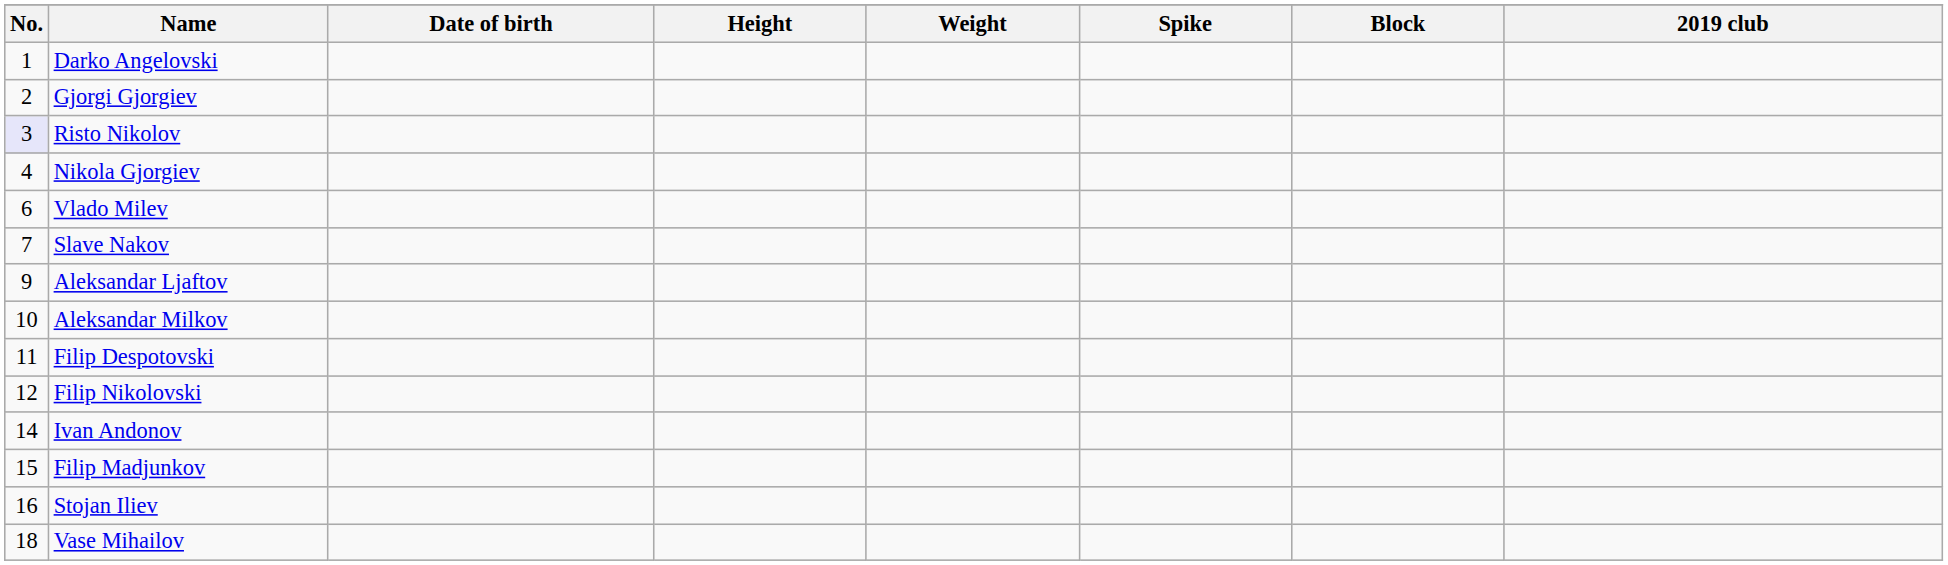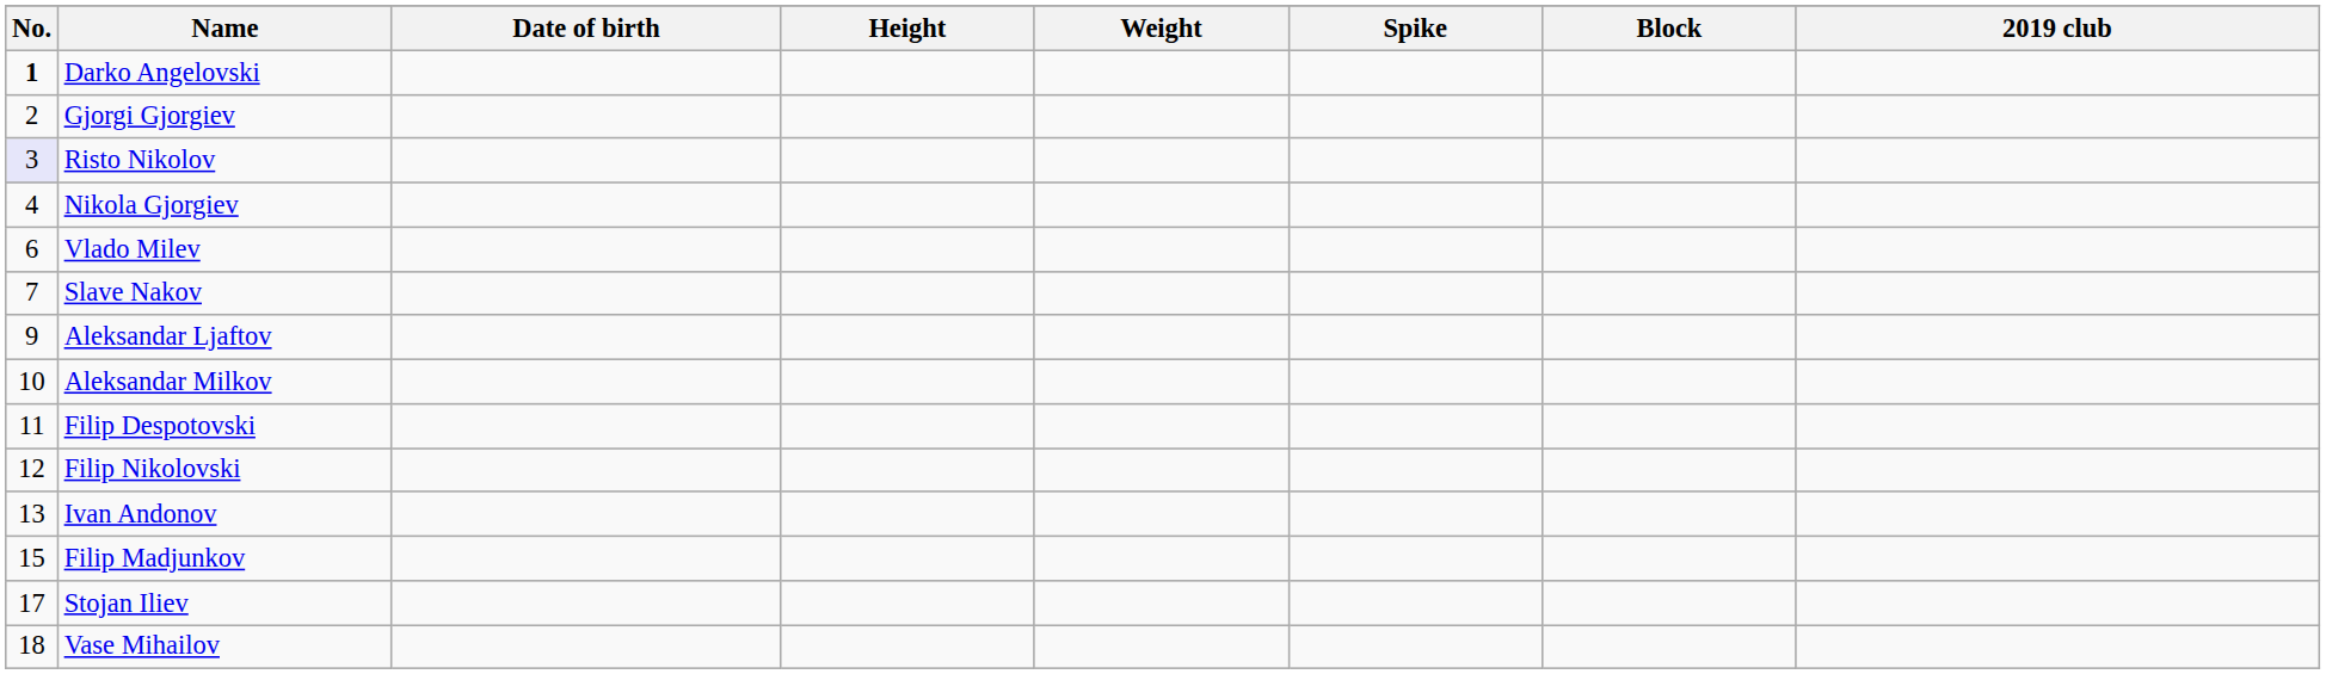 <table class="wikitable sortable" style="font-size:90%; text-align:center;">
 <tr>
 </tr>
 <tr>
 <th>No.</th>
 <th style="width:12em">Name</th>
 <th style="width:14em">Date of birth</th>
 <th style="width:9em">Height</th>
 <th style="width:9em">Weight</th>
 <th style="width:9em">Spike</th>
 <th style="width:9em">Block</th>
 <th style="width:19em">2019 club</th>
 </tr>
 <tr>
-<td>1</td>
+<td><strong>1</strong></td>
 <td align=left><a href='#'>Darko Angelovski</a></td>
 <td></td>
 <td></td>
 <td></td>
 <td></td>
 <td></td>
 <td></td>
 </tr>
 <tr>
 <td>2</td>
 <td align=left><a href='#'>Gjorgi Gjorgiev</a></td>
 <td></td>
 <td></td>
 <td></td>
 <td></td>
 <td></td>
 <td></td>
 </tr>
 <tr>
 <td style="background: lavender;">3</td>
 <td align=left><a href='#'>Risto Nikolov</a></td>
 <td></td>
 <td></td>
 <td></td>
 <td></td>
 <td></td>
 <td></td>
 </tr>
 <tr>
 <td>4</td>
 <td align=left><a href='#'>Nikola Gjorgiev</a></td>
 <td></td>
 <td></td>
 <td></td>
 <td></td>
 <td></td>
 <td></td>
 </tr>
 <tr>
 <td>6</td>
 <td align=left><a href='#'>Vlado Milev</a></td>
 <td></td>
 <td></td>
 <td></td>
 <td></td>
 <td></td>
 <td></td>
 </tr>
 <tr>
 <td>7</td>
 <td align=left><a href='#'>Slave Nakov</a></td>
 <td></td>
 <td></td>
 <td></td>
 <td></td>
 <td></td>
 <td></td>
 </tr>
 <tr>
 <td>9</td>
 <td align=left><a href='#'>Aleksandar Ljaftov</a></td>
 <td></td>
 <td></td>
 <td></td>
 <td></td>
 <td></td>
 <td></td>
 </tr>
 <tr>
 <td>10</td>
 <td align=left><a href='#'>Aleksandar Milkov</a></td>
 <td></td>
 <td></td>
 <td></td>
 <td></td>
 <td></td>
 <td></td>
 </tr>
 <tr>
 <td>11</td>
 <td align=left><a href='#'>Filip Despotovski</a></td>
 <td></td>
 <td></td>
 <td></td>
 <td></td>
 <td></td>
 <td></td>
 </tr>
 <tr>
 <td>12</td>
 <td align=left><a href='#'>Filip Nikolovski</a></td>
 <td></td>
 <td></td>
 <td></td>
 <td></td>
 <td></td>
 <td></td>
 </tr>
 <tr>
-<td>14</td>
+<td>13</td>
 <td align=left><a href='#'>Ivan Andonov</a></td>
 <td></td>
 <td></td>
 <td></td>
 <td></td>
 <td></td>
 <td></td>
 </tr>
 <tr>
 <td>15</td>
 <td align=left><a href='#'>Filip Madjunkov</a></td>
 <td></td>
 <td></td>
 <td></td>
 <td></td>
 <td></td>
 <td></td>
 </tr>
 <tr>
-<td>16</td>
+<td>17</td>
 <td align=left><a href='#'>Stojan Iliev</a></td>
 <td></td>
 <td></td>
 <td></td>
 <td></td>
 <td></td>
 <td></td>
 </tr>
 <tr>
 <td>18</td>
 <td align=left><a href='#'>Vase Mihailov</a></td>
 <td></td>
 <td></td>
 <td></td>
 <td></td>
 <td></td>
 <td></td>
 </tr>
 </table>
